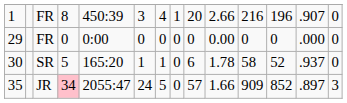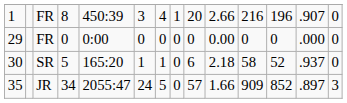 <table class="wikitable sortable">
 <tr align="center"  bgcolor="#dddddd">
 </tr>
 <tr>
 <td>1</td>
 <td></td>
 <td>FR</td>
 <td>8</td>
 <td>450:39</td>
 <td>3</td>
 <td>4</td>
 <td>1</td>
 <td>20</td>
 <td>2.66</td>
 <td>216</td>
 <td>196</td>
 <td>.907</td>
 <td>0</td>
 </tr>
 <tr>
 <td>29</td>
 <td></td>
 <td>FR</td>
 <td>0</td>
 <td>0:00</td>
 <td>0</td>
 <td>0</td>
 <td>0</td>
 <td>0</td>
 <td>0.00</td>
 <td>0</td>
 <td>0</td>
 <td>.000</td>
 <td>0</td>
 </tr>
 <tr>
 <td>30</td>
 <td></td>
 <td>SR</td>
 <td>5</td>
 <td>165:20</td>
 <td>1</td>
 <td>1</td>
 <td>0</td>
 <td>6</td>
-<td>1.78</td>
+<td>2.18</td>
 <td>58</td>
 <td>52</td>
 <td>.937</td>
 <td>0</td>
 </tr>
 <tr>
 <td>35</td>
 <td></td>
 <td>JR</td>
-<td style="background: pink;">34</td>
+<td>34</td>
 <td>2055:47</td>
 <td>24</td>
 <td>5</td>
 <td>0</td>
 <td>57</td>
 <td>1.66</td>
 <td>909</td>
 <td>852</td>
 <td>.897</td>
 <td>3</td>
 </tr>
 </table>
